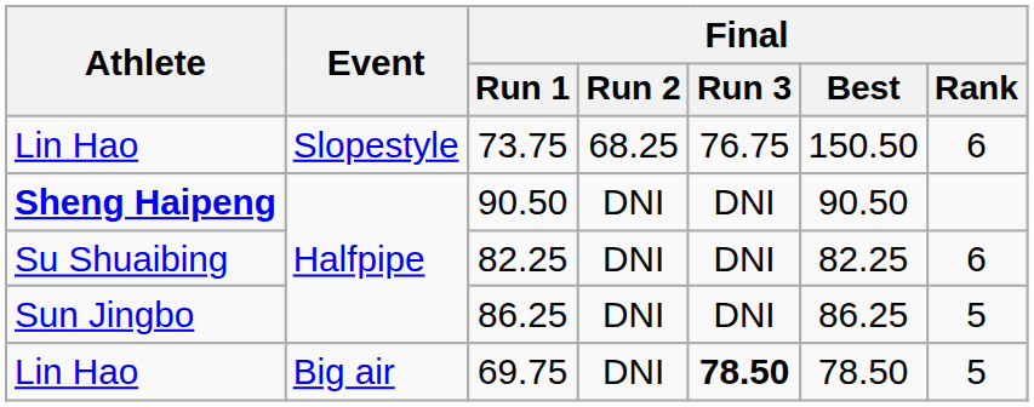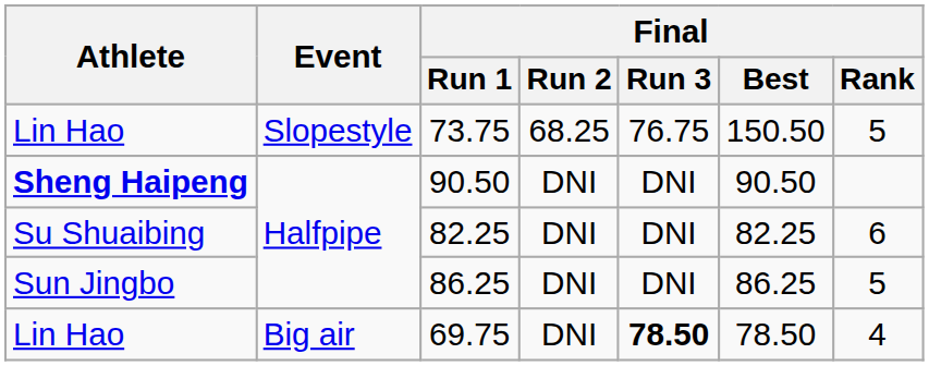 <table class=wikitable style=font-size:90%;text-align:center>
 <tr>
 <th rowspan=2>Athlete</th>
 <th rowspan=2>Event</th>
 <th colspan=5>Final</th>
 </tr>
 <tr style=font-size:95%>
 <th>Run 1</th>
 <th>Run 2</th>
 <th>Run 3</th>
 <th>Best</th>
 <th>Rank</th>
 </tr>
 <tr align=center>
 <td align=left><a href='#'>Lin Hao</a></td>
 <td align=left><a href='#'>Slopestyle</a></td>
 <td>73.75</td>
 <td>68.25</td>
 <td>76.75</td>
 <td>150.50</td>
-<td>6</td>
+<td>5</td>
 </tr>
 <tr align=center>
 <td align=left><strong><a href='#'>Sheng Haipeng</a></strong></td>
 <td align=left rowspan=3><a href='#'>Halfpipe</a></td>
 <td>90.50</td>
 <td>DNI</td>
 <td>DNI</td>
 <td>90.50</td>
 <td></td>
 </tr>
 <tr align=center>
 <td align=left><a href='#'>Su Shuaibing</a></td>
 <td>82.25</td>
 <td>DNI</td>
 <td>DNI</td>
 <td>82.25</td>
 <td>6</td>
 </tr>
 <tr align=center>
 <td align=left><a href='#'>Sun Jingbo</a></td>
 <td>86.25</td>
 <td>DNI</td>
 <td>DNI</td>
 <td>86.25</td>
 <td>5</td>
 </tr>
 <tr align=center>
 <td align=left><a href='#'>Lin Hao</a></td>
 <td align=left><a href='#'>Big air</a></td>
 <td>69.75</td>
 <td>DNI</td>
 <td><strong>78.50</strong></td>
 <td>78.50</td>
-<td>5</td>
+<td>4</td>
 </tr>
 </table>
